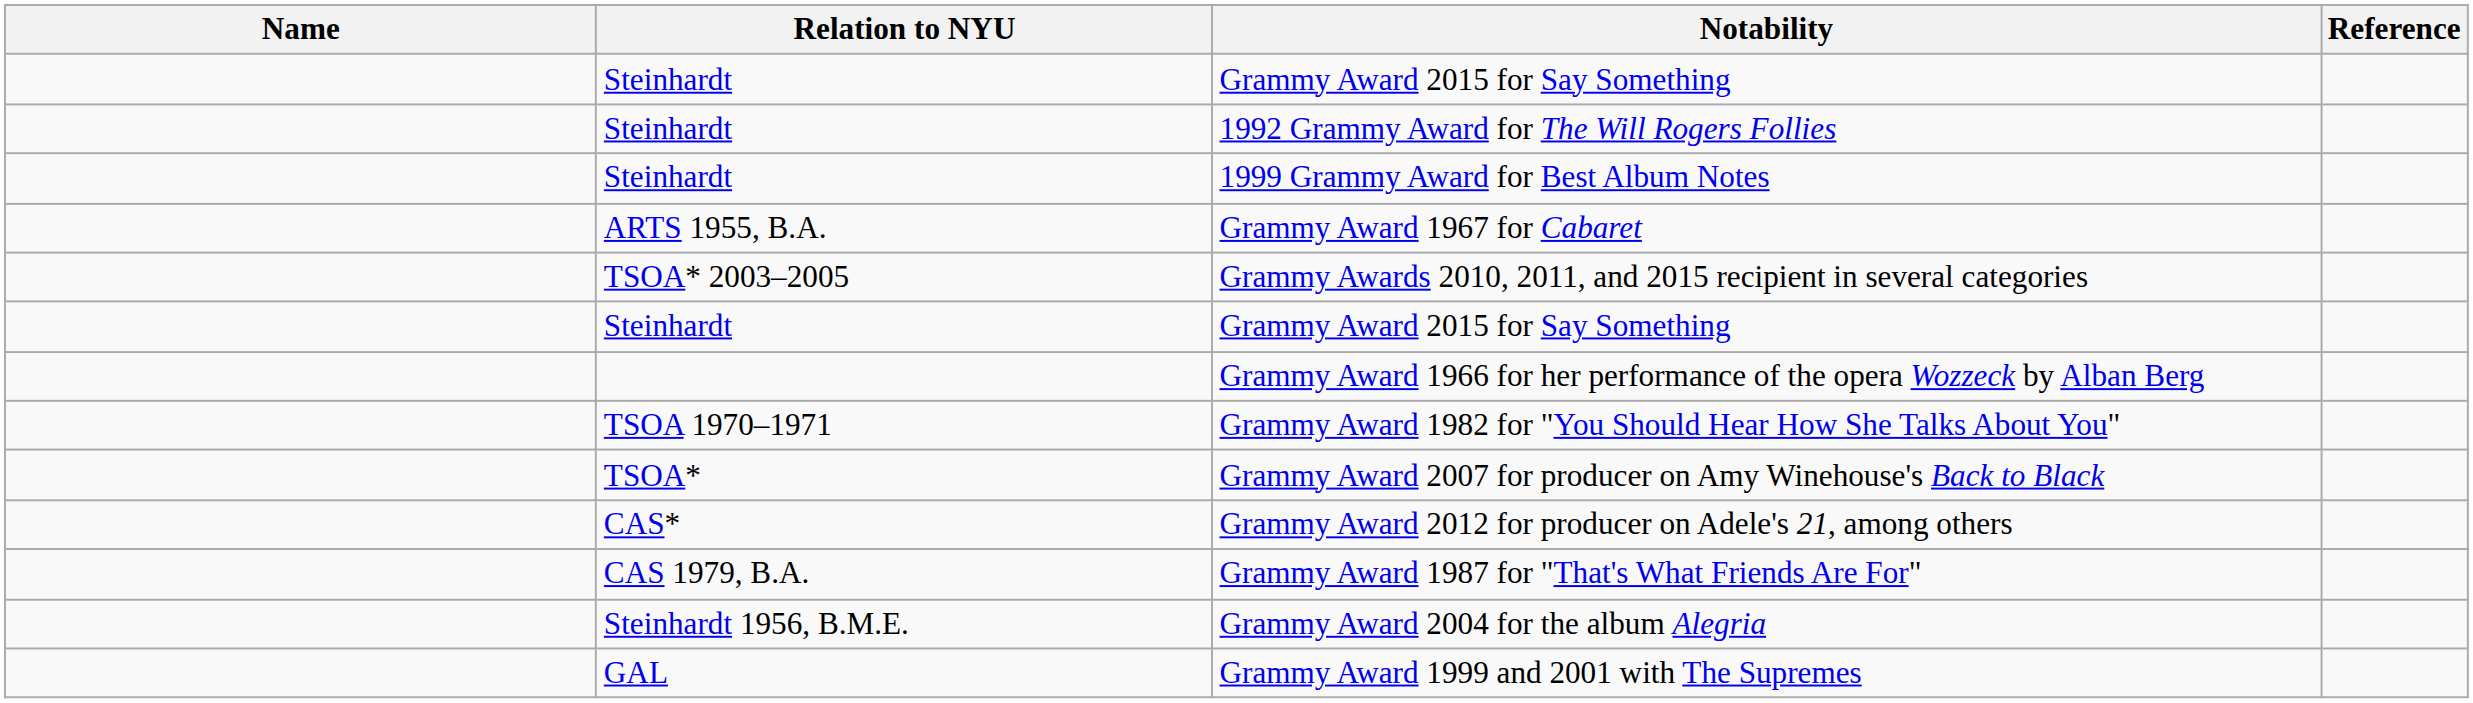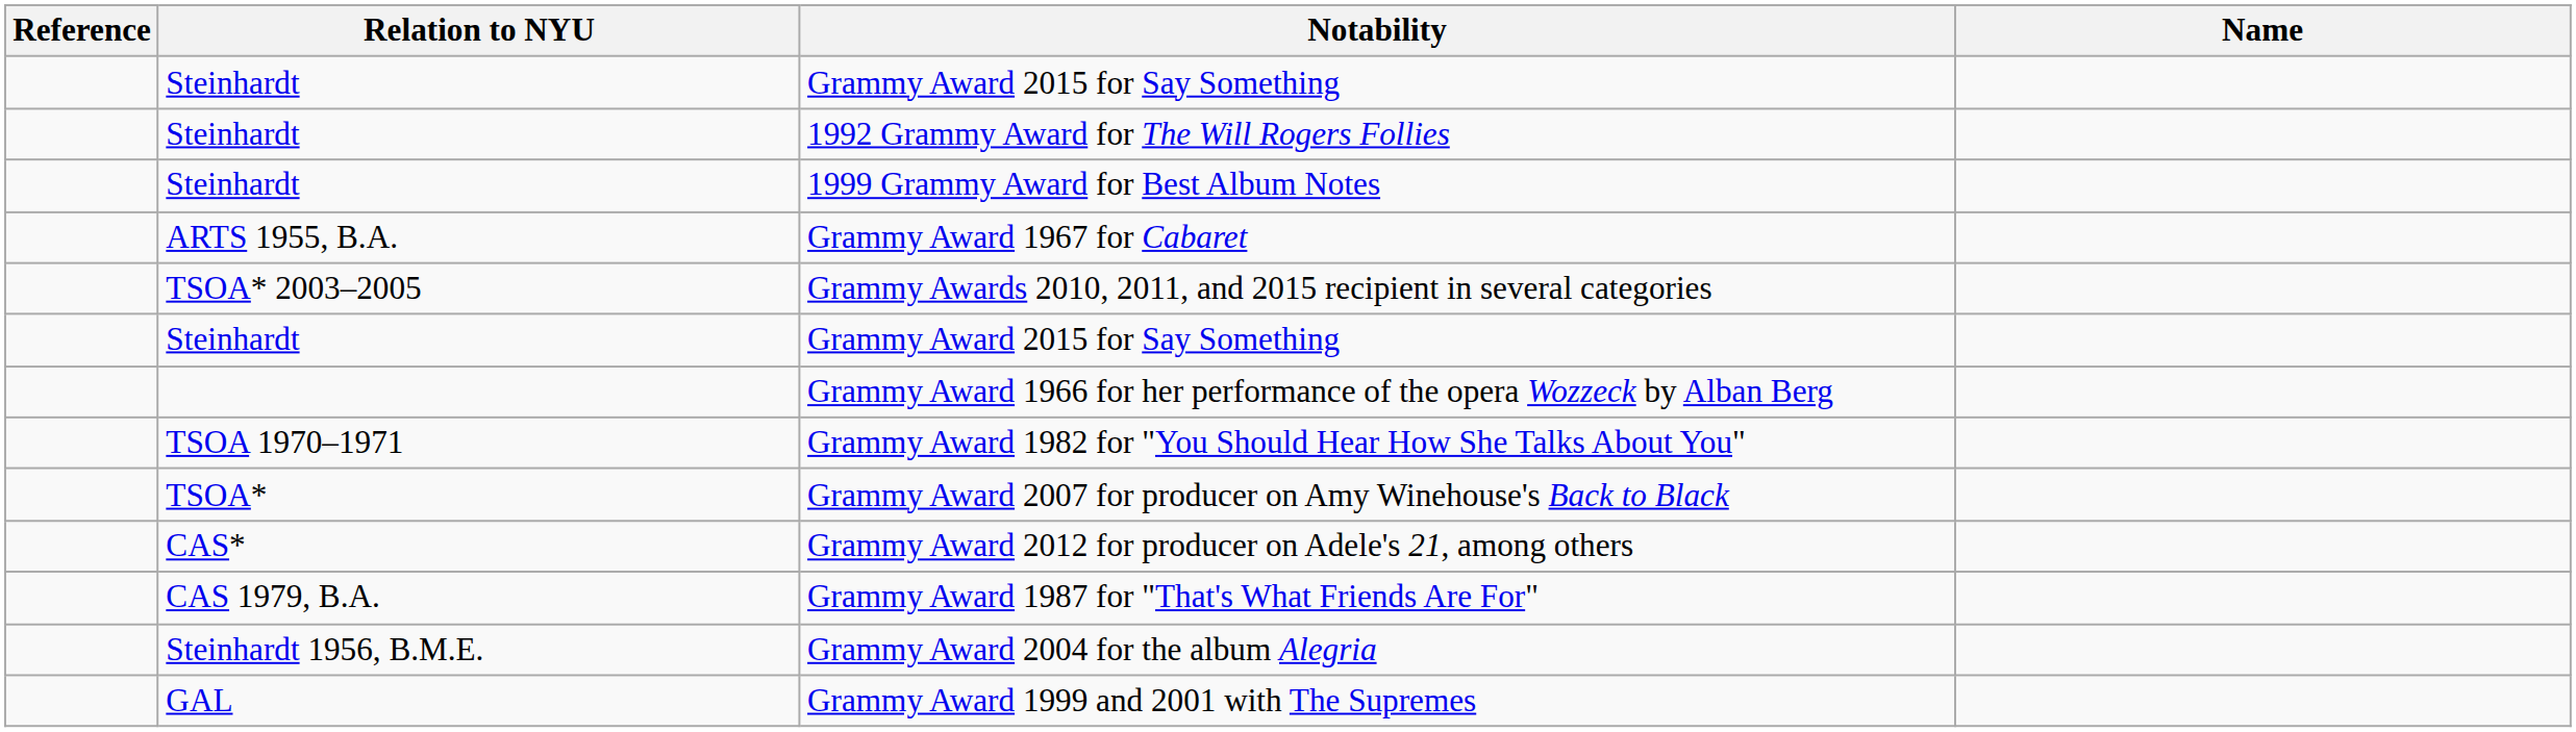 <table class="wikitable sortable" style="width:100%">
 <tr>
-<th style="width:*;">Name</th>
+<th style="width:5%;" class="unsortable">Reference</th>
 <th style="width:25%;">Relation to NYU</th>
 <th style="width:45%;">Notability</th>
-<th style="width:5%;" class="unsortable">Reference</th>
+<th style="width:*;">Name</th>
 </tr>
 <tr>
-<td></td>
+<td style="text-align:center;"></td>
 <td><a href='#'>Steinhardt</a></td>
 <td><a href='#'>Grammy Award</a> 2015 for <a href='#'>Say Something</a></td>
-<td style="text-align:center;"></td>
+<td></td>
 </tr>
 <tr>
-<td></td>
+<td style="text-align:center;"></td>
 <td><a href='#'>Steinhardt</a></td>
 <td><a href='#'>1992 Grammy Award</a> for <em><a href='#'>The Will Rogers Follies</a></em></td>
-<td style="text-align:center;"></td>
+<td></td>
 </tr>
 <tr>
-<td></td>
+<td style="text-align:center;"></td>
 <td><a href='#'>Steinhardt</a></td>
 <td><a href='#'>1999 Grammy Award</a> for <a href='#'>Best Album Notes</a></td>
-<td style="text-align:center;"></td>
+<td></td>
 </tr>
 <tr>
-<td></td>
+<td style="text-align:center;"></td>
 <td><a href='#'>ARTS</a> 1955, B.A.</td>
 <td><a href='#'>Grammy Award</a> 1967 for <em><a href='#'>Cabaret</a></em></td>
-<td style="text-align:center;"></td>
+<td></td>
 </tr>
 <tr>
-<td></td>
+<td style="text-align:center;"></td>
 <td><a href='#'>TSOA</a>* 2003–2005</td>
 <td><a href='#'>Grammy Awards</a> 2010, 2011, and 2015 recipient in several categories</td>
-<td style="text-align:center;"></td>
+<td></td>
 </tr>
 <tr>
-<td></td>
+<td style="text-align:center;"></td>
 <td><a href='#'>Steinhardt</a></td>
 <td><a href='#'>Grammy Award</a> 2015 for <a href='#'>Say Something</a></td>
-<td style="text-align:center;"></td>
+<td></td>
 </tr>
 <tr>
-<td></td>
+<td style="text-align:center;"></td>
 <td></td>
 <td><a href='#'>Grammy Award</a> 1966 for her performance of the opera <em><a href='#'>Wozzeck</a></em> by <a href='#'>Alban Berg</a></td>
-<td style="text-align:center;"></td>
+<td></td>
 </tr>
 <tr>
-<td></td>
+<td style="text-align:center;"></td>
 <td><a href='#'>TSOA</a> 1970–1971</td>
 <td><a href='#'>Grammy Award</a> 1982 for "<a href='#'>You Should Hear How She Talks About You</a>"</td>
-<td style="text-align:center;"></td>
+<td></td>
 </tr>
 <tr>
-<td></td>
+<td style="text-align:center;"></td>
 <td><a href='#'>TSOA</a>*</td>
 <td><a href='#'>Grammy Award</a> 2007 for producer on Amy Winehouse's <em><a href='#'>Back to Black</a></em></td>
-<td style="text-align:center;"></td>
+<td></td>
 </tr>
 <tr>
-<td></td>
+<td style="text-align:center;"></td>
 <td><a href='#'>CAS</a>*</td>
 <td><a href='#'>Grammy Award</a> 2012 for producer on Adele's <em>21</em>, among others</td>
-<td style="text-align:center;"></td>
+<td></td>
 </tr>
 <tr>
-<td></td>
+<td style="text-align:center;"></td>
 <td><a href='#'>CAS</a> 1979, B.A.</td>
 <td><a href='#'>Grammy Award</a> 1987 for "<a href='#'>That's What Friends Are For</a>"</td>
-<td style="text-align:center;"></td>
+<td></td>
 </tr>
 <tr>
-<td></td>
+<td style="text-align:center;"></td>
 <td><a href='#'>Steinhardt</a> 1956, B.M.E.</td>
 <td><a href='#'>Grammy Award</a> 2004 for the album <em><a href='#'>Alegria</a></em></td>
-<td style="text-align:center;"></td>
+<td></td>
 </tr>
 <tr>
-<td></td>
+<td style="text-align:center;"></td>
 <td><a href='#'>GAL</a></td>
 <td><a href='#'>Grammy Award</a> 1999 and 2001 with <a href='#'>The Supremes</a></td>
-<td style="text-align:center;"></td>
+<td></td>
 </tr>
 </table>
